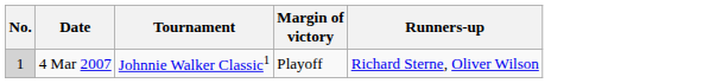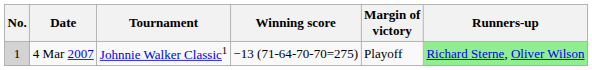 <table class="wikitable" style="font-size:95%;">
 <tr>
 <th>No.</th>
 <th>Date</th>
 <th>Tournament</th>
+<th>Winning score</th>
 <th>Margin of<br>victory</th>
 <th>Runners-up</th>
 </tr>
 <tr>
 <td align=center style="background: lightgrey;">1</td>
 <td align=right>4 Mar <a href='#'>2007</a></td>
 <td><a href='#'>Johnnie Walker Classic</a><sup>1</sup></td>
+<td>−13 (71-64-70-70=275)</td>
 <td>Playoff</td>
-<td> <a href='#'>Richard Sterne</a>,  <a href='#'>Oliver Wilson</a></td>
+<td style="background: lightgreen;"> <a href='#'>Richard Sterne</a>,  <a href='#'>Oliver Wilson</a></td>
 </tr>
 </table>
